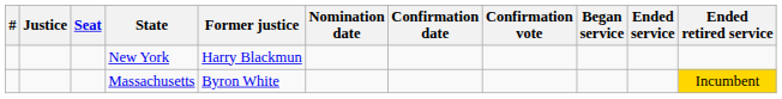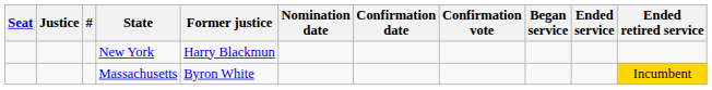 <table class="sortable wikitable">
 <tr bgcolor="#ececec">
+<th><a href='#'>Seat</a></th>
+<th>Justice</th>
 <th>#</th>
-<th>Justice</th>
-<th><a href='#'>Seat</a></th>
 <th>State</th>
 <th>Former justice</th>
 <th>Nomination<br>date</th>
 <th>Confirmation<br>date</th>
 <th>Confirmation<br>vote</th>
 <th>Began<br>service</th>
 <th>Ended<br>service</th>
 <th>Ended<br>retired service</th>
 </tr>
 <tr>
+<td align=center></td>
 <td></td>
 <td></td>
-<td align=center></td>
 <td><a href='#'>New York</a></td>
 <td><a href='#'>Harry Blackmun</a></td>
 <td></td>
 <td></td>
 <td align=center></td>
 <td></td>
 <td></td>
 <td align="center"></td>
 </tr>
 <tr>
+<td align=center></td>
+<td {{nowrap></td>
 <td></td>
-<td {{nowrap></td>
-<td align=center></td>
 <td><a href='#'>Massachusetts</a></td>
 <td><a href='#'>Byron White</a></td>
 <td></td>
 <td></td>
 <td align=center></td>
 <td></td>
 <td></td>
 <td align=center style="background: gold;">Incumbent</td>
 </tr>
 </table>
